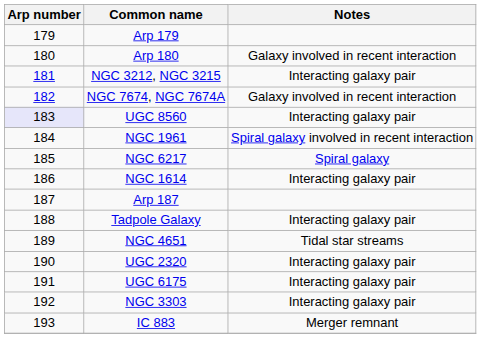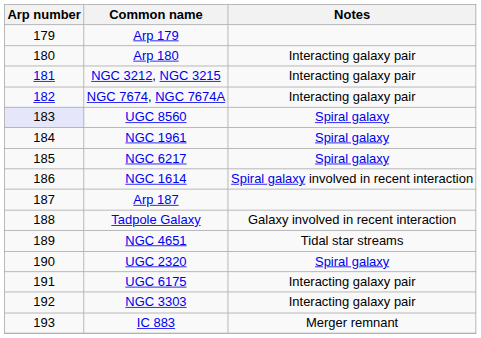 <table class="wikitable" style="text-align:center;">
 <tr>
 <th>Arp number</th>
 <th>Common name</th>
 <th>Notes</th>
 </tr>
 <tr>
 <td>179</td>
 <td><a href='#'>Arp 179</a></td>
 <td></td>
 </tr>
 <tr>
 <td>180</td>
 <td><a href='#'>Arp 180</a></td>
-<td>Galaxy involved in recent interaction</td>
+<td>Interacting galaxy pair</td>
 </tr>
 <tr>
 <td><a href='#'>181</a></td>
 <td><a href='#'>NGC 3212</a>, <a href='#'>NGC 3215</a></td>
 <td>Interacting galaxy pair</td>
 </tr>
 <tr>
 <td><a href='#'>182</a></td>
 <td><a href='#'>NGC 7674</a>, <a href='#'>NGC 7674A</a></td>
-<td>Galaxy involved in recent interaction</td>
+<td>Interacting galaxy pair</td>
 </tr>
 <tr>
 <td style="background: lavender;">183</td>
 <td><a href='#'>UGC 8560</a></td>
-<td>Interacting galaxy pair</td>
+<td><a href='#'>Spiral galaxy</a></td>
 </tr>
 <tr>
 <td>184</td>
 <td><a href='#'>NGC 1961</a></td>
-<td><a href='#'>Spiral galaxy</a> involved in recent interaction</td>
+<td><a href='#'>Spiral galaxy</a></td>
 </tr>
 <tr>
 <td>185</td>
 <td><a href='#'>NGC 6217</a></td>
 <td><a href='#'>Spiral galaxy</a></td>
 </tr>
 <tr>
 <td>186</td>
 <td><a href='#'>NGC 1614</a></td>
-<td>Interacting galaxy pair</td>
+<td><a href='#'>Spiral galaxy</a> involved in recent interaction</td>
 </tr>
 <tr>
 <td>187</td>
 <td><a href='#'>Arp 187</a></td>
 <td></td>
 </tr>
 <tr>
 <td>188</td>
 <td><a href='#'>Tadpole Galaxy</a></td>
-<td>Interacting galaxy pair</td>
+<td>Galaxy involved in recent interaction</td>
 </tr>
 <tr>
 <td>189</td>
 <td><a href='#'>NGC 4651</a></td>
 <td>Tidal star streams</td>
 </tr>
 <tr>
 <td>190</td>
 <td><a href='#'>UGC 2320</a></td>
-<td>Interacting galaxy pair</td>
+<td><a href='#'>Spiral galaxy</a></td>
 </tr>
 <tr>
 <td>191</td>
 <td><a href='#'>UGC 6175</a></td>
 <td>Interacting galaxy pair</td>
 </tr>
 <tr>
 <td>192</td>
 <td><a href='#'>NGC 3303</a></td>
 <td>Interacting galaxy pair</td>
 </tr>
 <tr>
 <td>193</td>
 <td><a href='#'>IC 883</a></td>
 <td>Merger remnant</td>
 </tr>
 <tr>
 </tr>
 </table>
